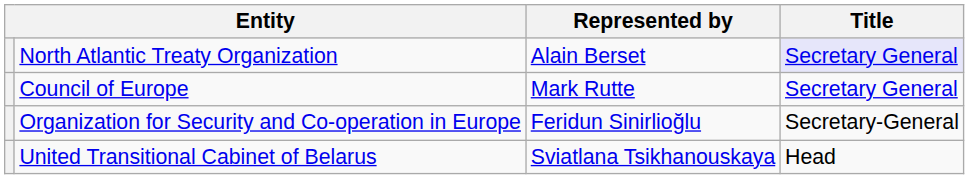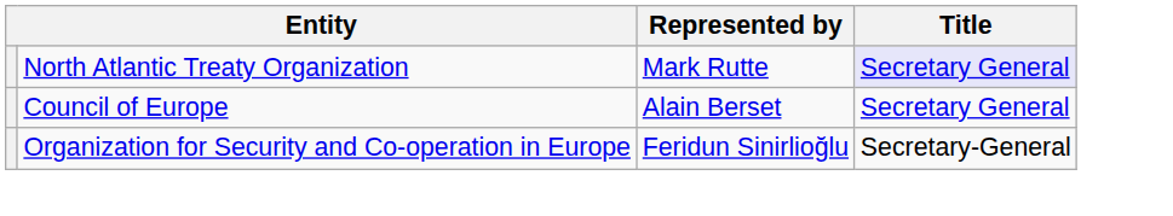 <table class="wikitable plainrowheaders">
 <tr>
 <th scope="col" colspan="2">Entity</th>
 <th scope="col">Represented by</th>
 <th scope="col">Title</th>
 </tr>
 <tr>
 <th></th>
 <td><a href='#'>North Atlantic Treaty Organization</a></td>
-<td><a href='#'>Alain Berset</a></td>
+<td><a href='#'>Mark Rutte</a></td>
 <td style="background: lavender;"><a href='#'>Secretary General</a></td>
 </tr>
 <tr>
 <th></th>
 <td><a href='#'>Council of Europe</a></td>
-<td><a href='#'>Mark Rutte</a></td>
+<td><a href='#'>Alain Berset</a></td>
 <td><a href='#'>Secretary General</a></td>
 </tr>
 <tr>
 <th></th>
 <td><a href='#'>Organization for Security and Co-operation in Europe</a></td>
 <td><a href='#'>Feridun Sinirlioğlu</a></td>
 <td>Secretary-General</td>
 </tr>
-<tr>
-<th></th>
-<td><a href='#'>United Transitional Cabinet of Belarus</a></td>
-<td><a href='#'>Sviatlana Tsikhanouskaya</a></td>
-<td>Head</td>
-</tr>
 </table>
